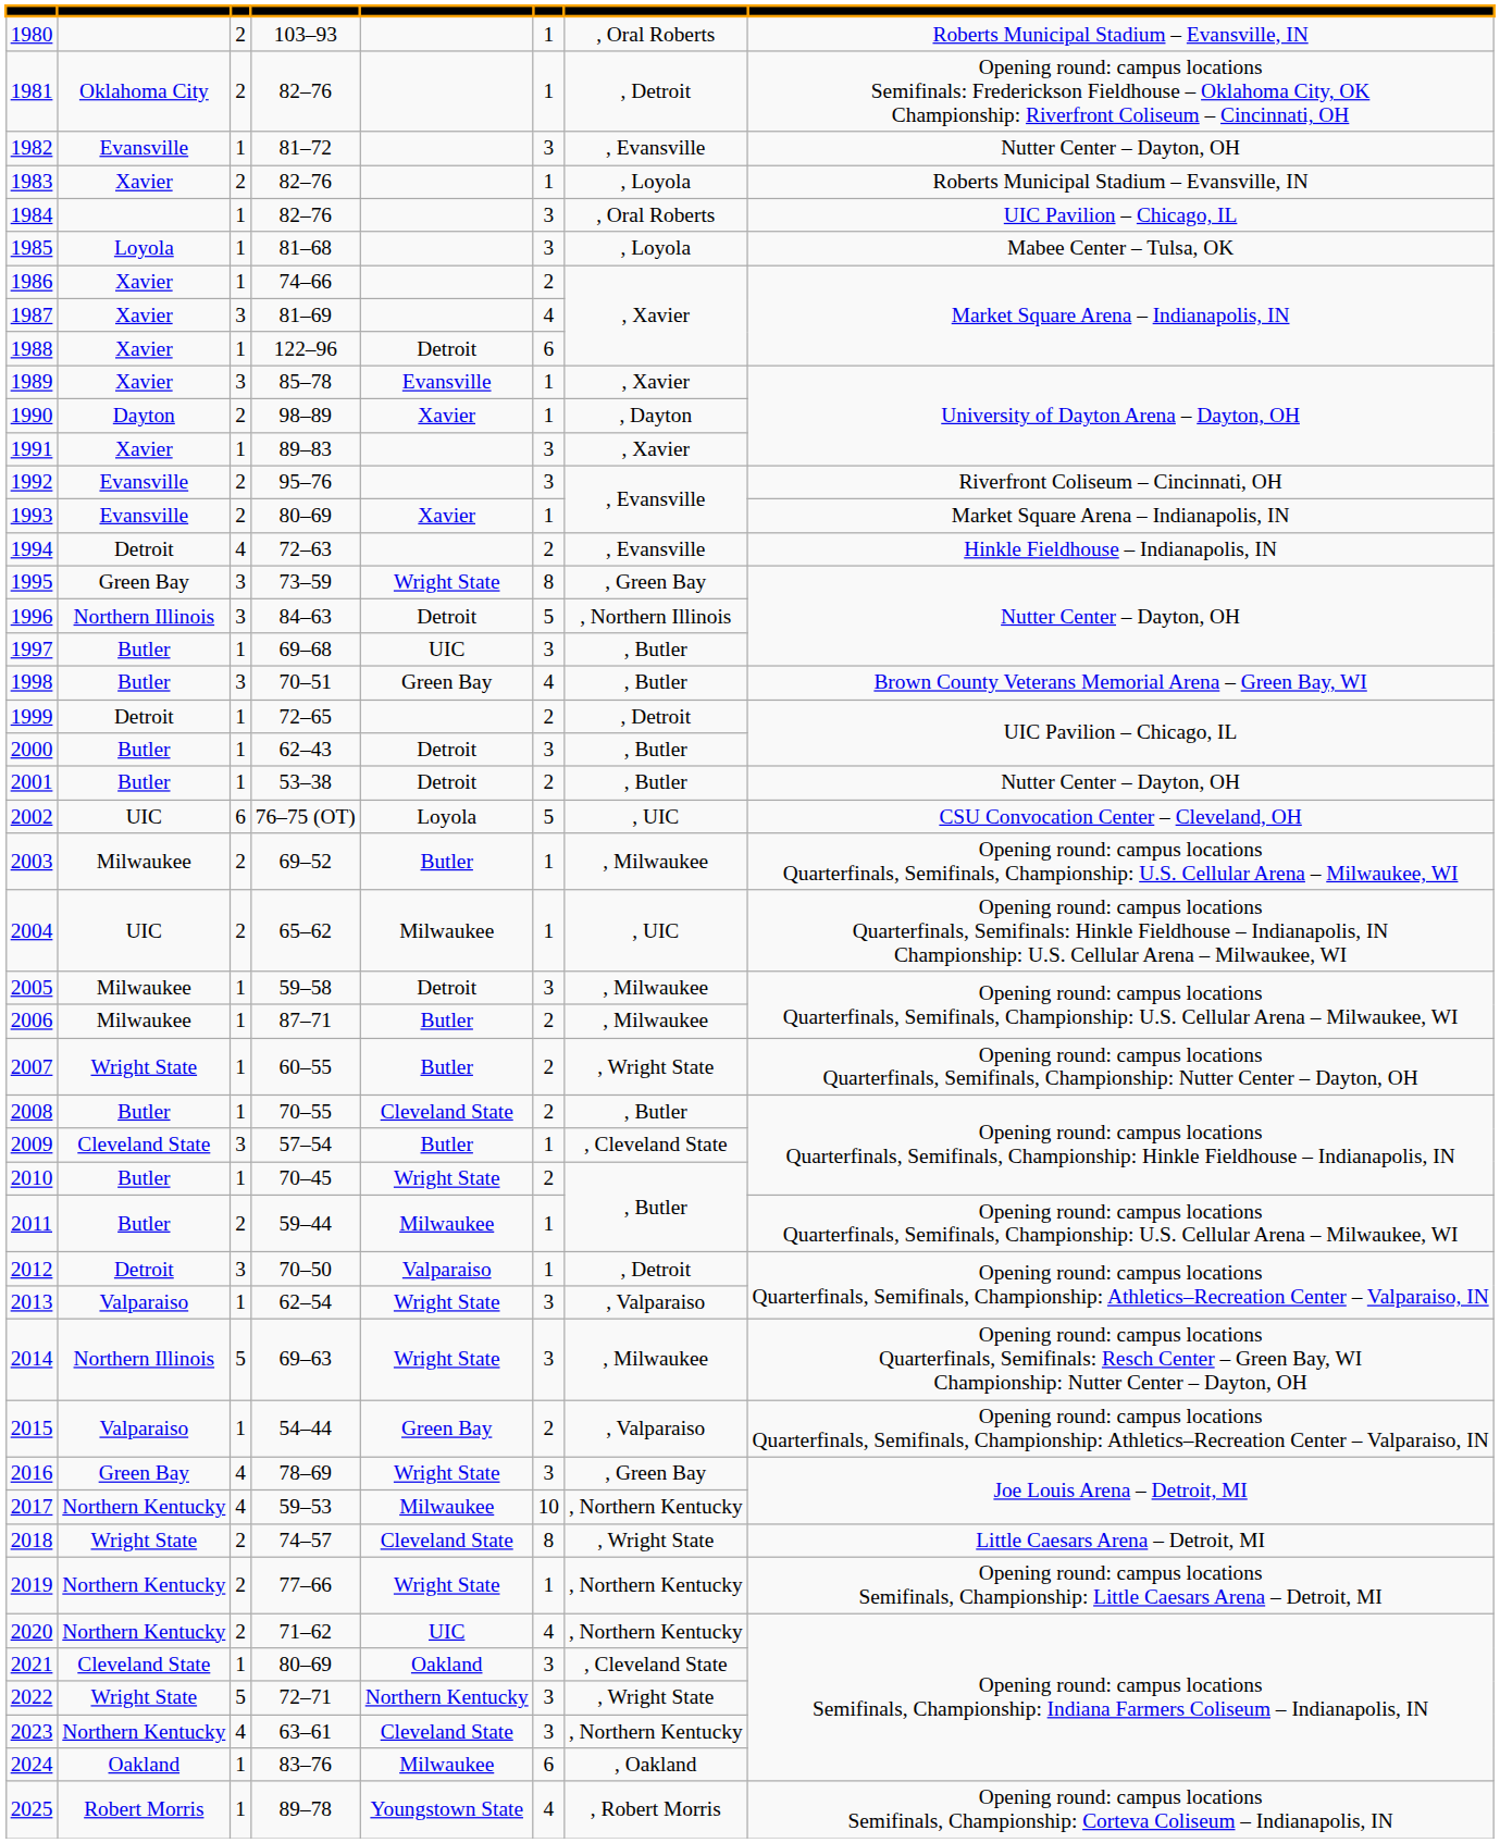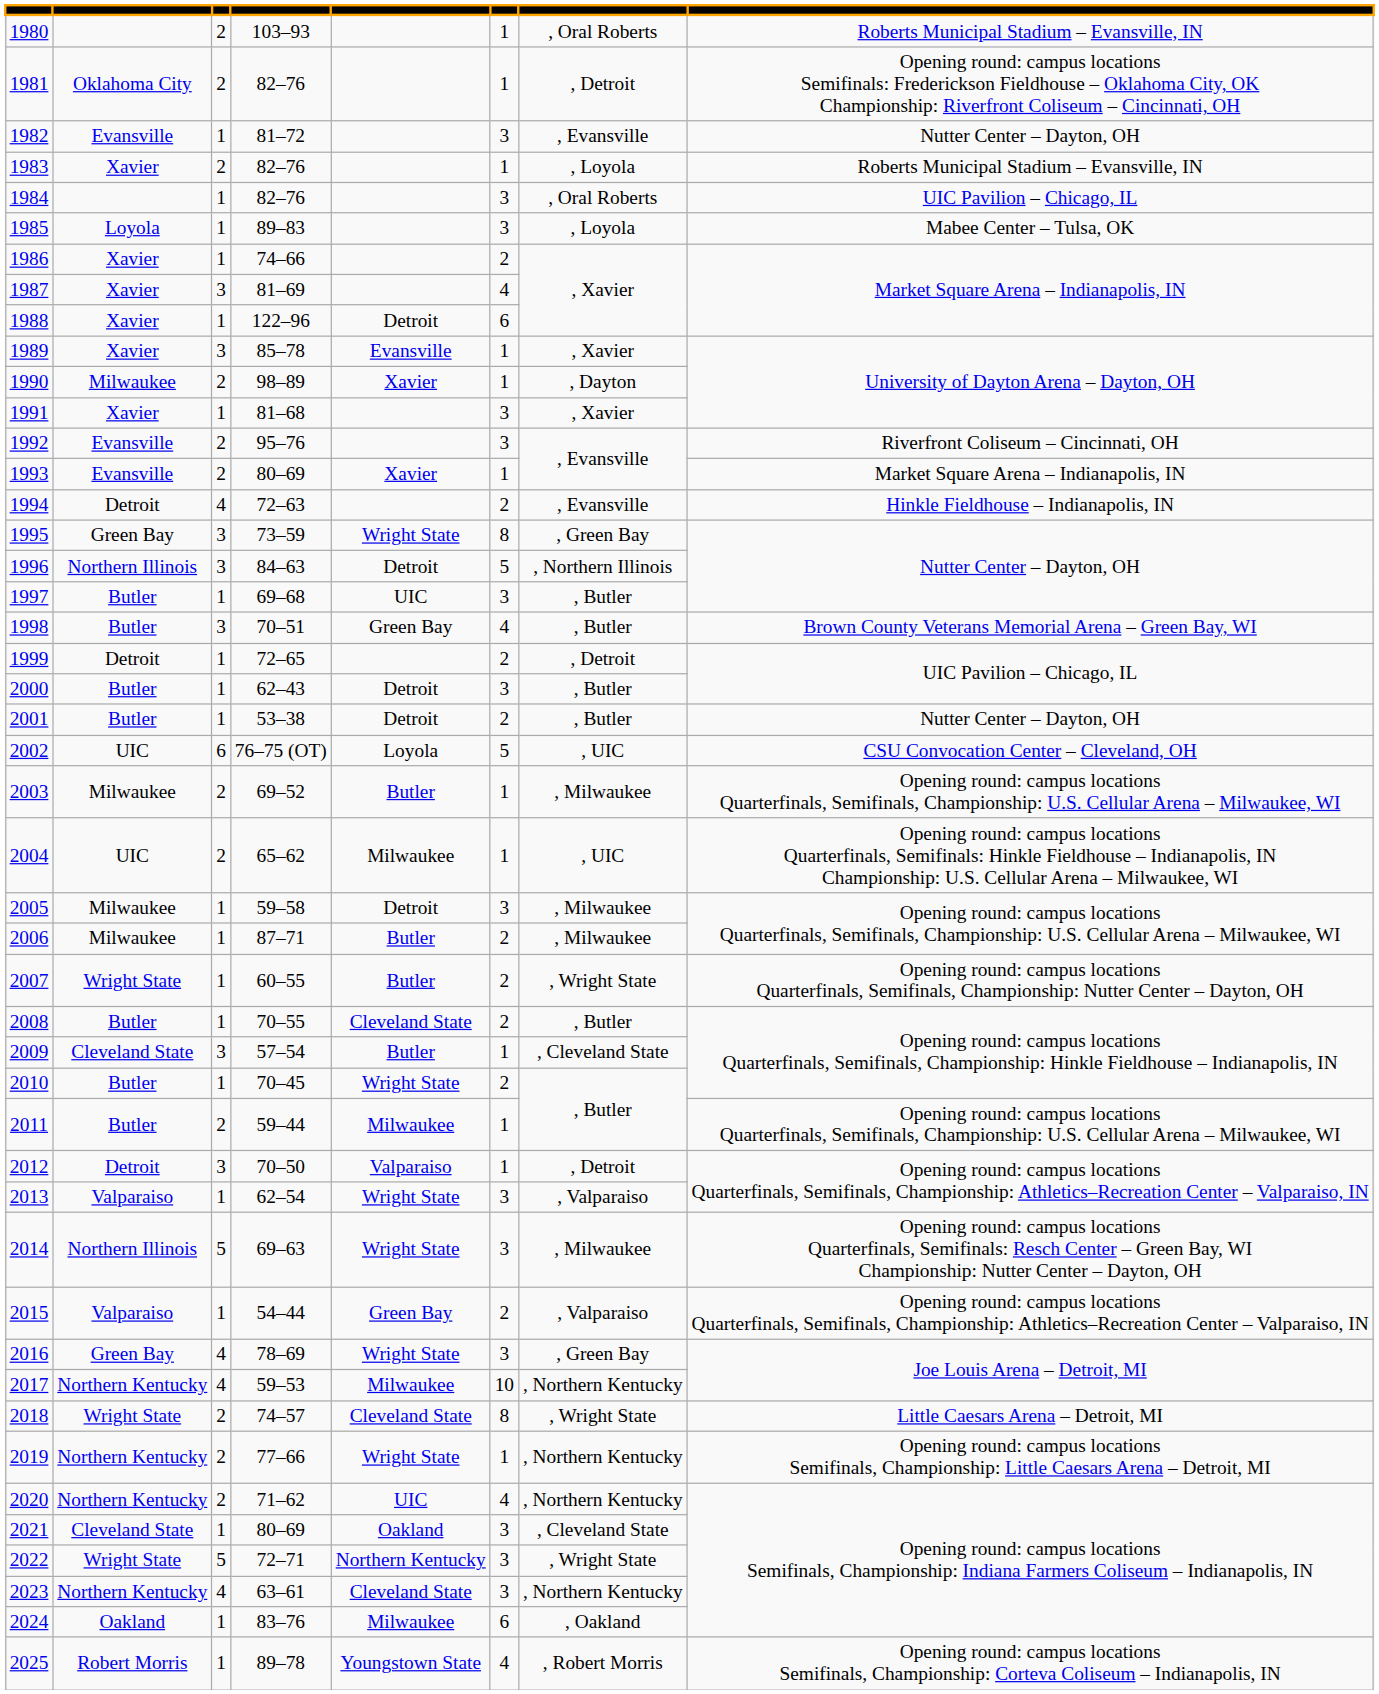 <table class="wikitable sortable" style="text-align: center">
 <tr bgcolor=black>
 <td style="border:2px solid #FFA500"></td>
 <td style="border:2px solid #FFA500"></td>
 <td style="border:2px solid #FFA500"></td>
 <td style="border:2px solid #FFA500"></td>
 <td style="border:2px solid #FFA500"></td>
 <td style="border:2px solid #FFA500"></td>
 <td style="border:2px solid #FFA500"></td>
 <td style="border:2px solid #FFA500"></td>
 </tr>
 <tr>
 <td><a href='#'>1980</a></td>
 <td></td>
 <td>2</td>
 <td>103–93</td>
 <td></td>
 <td>1</td>
 <td>, Oral Roberts</td>
 <td><a href='#'>Roberts Municipal Stadium</a> – <a href='#'>Evansville, IN</a></td>
 </tr>
 <tr>
 <td><a href='#'>1981</a></td>
 <td><a href='#'>Oklahoma City</a></td>
 <td>2</td>
 <td>82–76</td>
 <td></td>
 <td>1</td>
 <td>, Detroit</td>
 <td>Opening round: campus locations<br>Semifinals: Frederickson Fieldhouse – <a href='#'>Oklahoma City, OK</a><br>Championship: <a href='#'>Riverfront Coliseum</a> – <a href='#'>Cincinnati, OH</a></td>
 </tr>
 <tr>
 <td><a href='#'>1982</a></td>
 <td><a href='#'>Evansville</a></td>
 <td>1</td>
 <td>81–72</td>
 <td></td>
 <td>3</td>
 <td>, Evansville</td>
 <td>Nutter Center – Dayton, OH</td>
 </tr>
 <tr>
 <td><a href='#'>1983</a></td>
 <td><a href='#'>Xavier</a></td>
 <td>2</td>
 <td>82–76</td>
 <td></td>
 <td>1</td>
 <td>, Loyola</td>
 <td>Roberts Municipal Stadium – Evansville, IN</td>
 </tr>
 <tr>
 <td><a href='#'>1984</a></td>
 <td></td>
 <td>1</td>
 <td>82–76</td>
 <td></td>
 <td>3</td>
 <td>, Oral Roberts</td>
 <td><a href='#'>UIC Pavilion</a> – <a href='#'>Chicago, IL</a></td>
 </tr>
 <tr>
 <td><a href='#'>1985</a></td>
 <td><a href='#'>Loyola</a></td>
 <td>1</td>
-<td>81–68</td>
+<td>89–83</td>
 <td></td>
 <td>3</td>
 <td>, Loyola</td>
 <td>Mabee Center – Tulsa, OK</td>
 </tr>
 <tr>
 <td><a href='#'>1986</a></td>
 <td><a href='#'>Xavier</a></td>
 <td>1</td>
 <td>74–66</td>
 <td></td>
 <td>2</td>
 <td rowspan=3>, Xavier</td>
 <td rowspan=3><a href='#'>Market Square Arena</a> – <a href='#'>Indianapolis, IN</a></td>
 </tr>
 <tr>
 <td><a href='#'>1987</a></td>
 <td><a href='#'>Xavier</a></td>
 <td>3</td>
 <td>81–69</td>
 <td></td>
 <td>4</td>
 </tr>
 <tr>
 <td><a href='#'>1988</a></td>
 <td><a href='#'>Xavier</a></td>
 <td>1</td>
 <td>122–96</td>
 <td>Detroit</td>
 <td>6</td>
 </tr>
 <tr>
 <td><a href='#'>1989</a></td>
 <td><a href='#'>Xavier</a></td>
 <td>3</td>
 <td>85–78</td>
 <td><a href='#'>Evansville</a></td>
 <td>1</td>
 <td>, Xavier</td>
 <td rowspan=3><a href='#'>University of Dayton Arena</a> – <a href='#'>Dayton, OH</a></td>
 </tr>
 <tr>
 <td><a href='#'>1990</a></td>
-<td><a href='#'>Dayton</a></td>
+<td><a href='#'>Milwaukee</a></td>
 <td>2</td>
 <td>98–89</td>
 <td><a href='#'>Xavier</a></td>
 <td>1</td>
 <td>, Dayton</td>
 </tr>
 <tr>
 <td><a href='#'>1991</a></td>
 <td><a href='#'>Xavier</a></td>
 <td>1</td>
-<td>89–83</td>
+<td>81–68</td>
 <td></td>
 <td>3</td>
 <td>, Xavier</td>
 </tr>
 <tr>
 <td><a href='#'>1992</a></td>
 <td><a href='#'>Evansville</a></td>
 <td>2</td>
 <td>95–76</td>
 <td></td>
 <td>3</td>
 <td rowspan=2>, Evansville</td>
 <td>Riverfront Coliseum – Cincinnati, OH</td>
 </tr>
 <tr>
 <td><a href='#'>1993</a></td>
 <td><a href='#'>Evansville</a></td>
 <td>2</td>
 <td>80–69</td>
 <td><a href='#'>Xavier</a></td>
 <td>1</td>
 <td>Market Square Arena – Indianapolis, IN</td>
 </tr>
 <tr>
 <td><a href='#'>1994</a></td>
 <td>Detroit</td>
 <td>4</td>
 <td>72–63</td>
 <td></td>
 <td>2</td>
 <td>, Evansville</td>
 <td><a href='#'>Hinkle Fieldhouse</a> – Indianapolis, IN</td>
 </tr>
 <tr>
 <td><a href='#'>1995</a></td>
 <td>Green Bay</td>
 <td>3</td>
 <td>73–59</td>
 <td><a href='#'>Wright State</a></td>
 <td>8</td>
 <td>, Green Bay</td>
 <td rowspan=3><a href='#'>Nutter Center</a> – Dayton, OH</td>
 </tr>
 <tr>
 <td><a href='#'>1996</a></td>
 <td><a href='#'>Northern Illinois</a></td>
 <td>3</td>
 <td>84–63</td>
 <td>Detroit</td>
 <td>5</td>
 <td>, Northern Illinois</td>
 </tr>
 <tr>
 <td><a href='#'>1997</a></td>
 <td><a href='#'>Butler</a></td>
 <td>1</td>
 <td>69–68</td>
 <td>UIC</td>
 <td>3</td>
 <td>, Butler</td>
 </tr>
 <tr>
 <td><a href='#'>1998</a></td>
 <td><a href='#'>Butler</a></td>
 <td>3</td>
 <td>70–51</td>
 <td>Green Bay</td>
 <td>4</td>
 <td>, Butler</td>
 <td><a href='#'>Brown County Veterans Memorial Arena</a> – <a href='#'>Green Bay, WI</a></td>
 </tr>
 <tr>
 <td><a href='#'>1999</a></td>
 <td>Detroit</td>
 <td>1</td>
 <td>72–65</td>
 <td></td>
 <td>2</td>
 <td>, Detroit</td>
 <td rowspan=2>UIC Pavilion – Chicago, IL</td>
 </tr>
 <tr>
 <td><a href='#'>2000</a></td>
 <td><a href='#'>Butler</a></td>
 <td>1</td>
 <td>62–43</td>
 <td>Detroit</td>
 <td>3</td>
 <td>, Butler</td>
 </tr>
 <tr>
 <td><a href='#'>2001</a></td>
 <td><a href='#'>Butler</a></td>
 <td>1</td>
 <td>53–38</td>
 <td>Detroit</td>
 <td>2</td>
 <td>, Butler</td>
 <td>Nutter Center – Dayton, OH</td>
 </tr>
 <tr>
 <td><a href='#'>2002</a></td>
 <td>UIC</td>
 <td>6</td>
 <td>76–75 (OT)</td>
 <td>Loyola</td>
 <td>5</td>
 <td>, UIC</td>
 <td><a href='#'>CSU Convocation Center</a> – <a href='#'>Cleveland, OH</a></td>
 </tr>
 <tr>
 <td><a href='#'>2003</a></td>
 <td>Milwaukee</td>
 <td>2</td>
 <td>69–52</td>
 <td><a href='#'>Butler</a></td>
 <td>1</td>
 <td>, Milwaukee</td>
 <td>Opening round: campus locations<br>Quarterfinals, Semifinals, Championship: <a href='#'>U.S. Cellular Arena</a> – <a href='#'>Milwaukee, WI</a></td>
 </tr>
 <tr>
 <td><a href='#'>2004</a></td>
 <td>UIC</td>
 <td>2</td>
 <td>65–62</td>
 <td>Milwaukee</td>
 <td>1</td>
 <td>, UIC</td>
 <td>Opening round: campus locations<br>Quarterfinals, Semifinals: Hinkle Fieldhouse – Indianapolis, IN<br>Championship: U.S. Cellular Arena – Milwaukee, WI</td>
 </tr>
 <tr>
 <td><a href='#'>2005</a></td>
 <td>Milwaukee</td>
 <td>1</td>
 <td>59–58</td>
 <td>Detroit</td>
 <td>3</td>
 <td>, Milwaukee</td>
 <td rowspan=2>Opening round: campus locations<br>Quarterfinals, Semifinals, Championship: U.S. Cellular Arena – Milwaukee, WI</td>
 </tr>
 <tr>
 <td><a href='#'>2006</a></td>
 <td>Milwaukee</td>
 <td>1</td>
 <td>87–71</td>
 <td><a href='#'>Butler</a></td>
 <td>2</td>
 <td>, Milwaukee</td>
 </tr>
 <tr>
 <td><a href='#'>2007</a></td>
 <td><a href='#'>Wright State</a></td>
 <td>1</td>
 <td>60–55</td>
 <td><a href='#'>Butler</a></td>
 <td>2</td>
 <td>, Wright State</td>
 <td>Opening round: campus locations<br>Quarterfinals, Semifinals, Championship: Nutter Center – Dayton, OH</td>
 </tr>
 <tr>
 <td><a href='#'>2008</a></td>
 <td><a href='#'>Butler</a></td>
 <td>1</td>
 <td>70–55</td>
 <td><a href='#'>Cleveland State</a></td>
 <td>2</td>
 <td>, Butler</td>
 <td rowspan=3>Opening round: campus locations<br>Quarterfinals, Semifinals, Championship: Hinkle Fieldhouse – Indianapolis, IN</td>
 </tr>
 <tr>
 <td><a href='#'>2009</a></td>
 <td><a href='#'>Cleveland State</a></td>
 <td>3</td>
 <td>57–54</td>
 <td><a href='#'>Butler</a></td>
 <td>1</td>
 <td>, Cleveland State</td>
 </tr>
 <tr>
 <td><a href='#'>2010</a></td>
 <td><a href='#'>Butler</a></td>
 <td>1</td>
 <td>70–45</td>
 <td><a href='#'>Wright State</a></td>
 <td>2</td>
 <td rowspan=2>, Butler</td>
 </tr>
 <tr>
 <td><a href='#'>2011</a></td>
 <td><a href='#'>Butler</a></td>
 <td>2</td>
 <td>59–44</td>
 <td><a href='#'>Milwaukee</a></td>
 <td>1</td>
 <td>Opening round: campus locations<br>Quarterfinals, Semifinals, Championship: U.S. Cellular Arena – Milwaukee, WI</td>
 </tr>
 <tr>
 <td><a href='#'>2012</a></td>
 <td><a href='#'>Detroit</a></td>
 <td>3</td>
 <td>70–50</td>
 <td><a href='#'>Valparaiso</a></td>
 <td>1</td>
 <td>, Detroit</td>
 <td rowspan=2>Opening round: campus locations<br>Quarterfinals, Semifinals, Championship: <a href='#'>Athletics–Recreation Center</a> – <a href='#'>Valparaiso, IN</a></td>
 </tr>
 <tr>
 <td><a href='#'>2013</a></td>
 <td><a href='#'>Valparaiso</a></td>
 <td>1</td>
 <td>62–54</td>
 <td><a href='#'>Wright State</a></td>
 <td>3</td>
 <td>, Valparaiso</td>
 </tr>
 <tr>
 <td><a href='#'>2014</a></td>
 <td><a href='#'>Northern Illinois</a></td>
 <td>5</td>
 <td>69–63</td>
 <td><a href='#'>Wright State</a></td>
 <td>3</td>
 <td>, Milwaukee</td>
 <td>Opening round: campus locations<br>Quarterfinals, Semifinals: <a href='#'>Resch Center</a> – Green Bay, WI<br>Championship: Nutter Center – Dayton, OH</td>
 </tr>
 <tr>
 <td><a href='#'>2015</a></td>
 <td><a href='#'>Valparaiso</a></td>
 <td>1</td>
 <td>54–44</td>
 <td><a href='#'>Green Bay</a></td>
 <td>2</td>
 <td>, Valparaiso</td>
 <td>Opening round: campus locations<br>Quarterfinals, Semifinals, Championship: Athletics–Recreation Center – Valparaiso, IN</td>
 </tr>
 <tr>
 <td><a href='#'>2016</a></td>
 <td><a href='#'>Green Bay</a></td>
 <td>4</td>
 <td>78–69</td>
 <td><a href='#'>Wright State</a></td>
 <td>3</td>
 <td>, Green Bay</td>
 <td rowspan=2><a href='#'>Joe Louis Arena</a> – <a href='#'>Detroit, MI</a></td>
 </tr>
 <tr>
 <td><a href='#'>2017</a></td>
 <td><a href='#'>Northern Kentucky</a></td>
 <td>4</td>
 <td>59–53</td>
 <td><a href='#'>Milwaukee</a></td>
 <td>10</td>
 <td>, Northern Kentucky</td>
 </tr>
 <tr>
 <td><a href='#'>2018</a></td>
 <td><a href='#'>Wright State</a></td>
 <td>2</td>
 <td>74–57</td>
 <td><a href='#'>Cleveland State</a></td>
 <td>8</td>
 <td>, Wright State</td>
 <td><a href='#'>Little Caesars Arena</a> – Detroit, MI</td>
 </tr>
 <tr>
 <td><a href='#'>2019</a></td>
 <td><a href='#'>Northern Kentucky</a></td>
 <td>2</td>
 <td>77–66</td>
 <td><a href='#'>Wright State</a></td>
 <td>1</td>
 <td>, Northern Kentucky</td>
 <td>Opening round: campus locations<br>Semifinals, Championship: <a href='#'>Little Caesars Arena</a> – Detroit, MI</td>
 </tr>
 <tr>
 <td><a href='#'>2020</a></td>
 <td><a href='#'>Northern Kentucky</a></td>
 <td>2</td>
 <td>71–62</td>
 <td><a href='#'>UIC</a></td>
 <td>4</td>
 <td>, Northern Kentucky</td>
 <td rowspan=5>Opening round: campus locations<br>Semifinals, Championship: <a href='#'>Indiana Farmers Coliseum</a> – Indianapolis, IN</td>
 </tr>
 <tr>
 <td><a href='#'>2021</a></td>
 <td><a href='#'>Cleveland State</a></td>
 <td>1</td>
 <td>80–69</td>
 <td><a href='#'>Oakland</a></td>
 <td>3</td>
 <td>, Cleveland State</td>
 </tr>
 <tr>
 <td><a href='#'>2022</a></td>
 <td><a href='#'>Wright State</a></td>
 <td>5</td>
 <td>72–71</td>
 <td><a href='#'>Northern Kentucky</a></td>
 <td>3</td>
 <td>, Wright State</td>
 </tr>
 <tr>
 <td><a href='#'>2023</a></td>
 <td><a href='#'>Northern Kentucky</a></td>
 <td>4</td>
 <td>63–61</td>
 <td><a href='#'>Cleveland State</a></td>
 <td>3</td>
 <td>, Northern Kentucky</td>
 </tr>
 <tr>
 <td><a href='#'>2024</a></td>
 <td><a href='#'>Oakland</a></td>
 <td>1</td>
 <td>83–76</td>
 <td><a href='#'>Milwaukee</a></td>
 <td>6</td>
 <td>, Oakland</td>
 </tr>
 <tr>
 <td><a href='#'>2025</a></td>
 <td><a href='#'>Robert Morris</a></td>
 <td>1</td>
 <td>89–78</td>
 <td><a href='#'>Youngstown State</a></td>
 <td>4</td>
 <td>, Robert Morris</td>
 <td rowspan=>Opening round: campus locations<br>Semifinals, Championship: <a href='#'>Corteva Coliseum</a> – Indianapolis, IN</td>
 </tr>
 </table>
